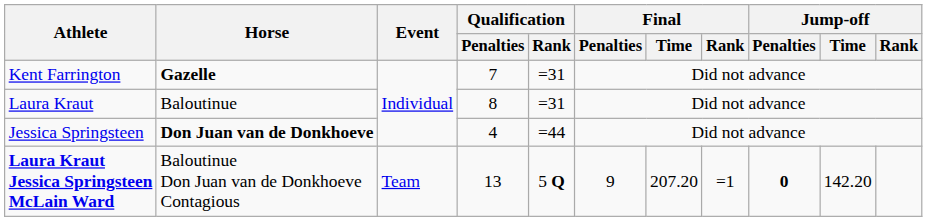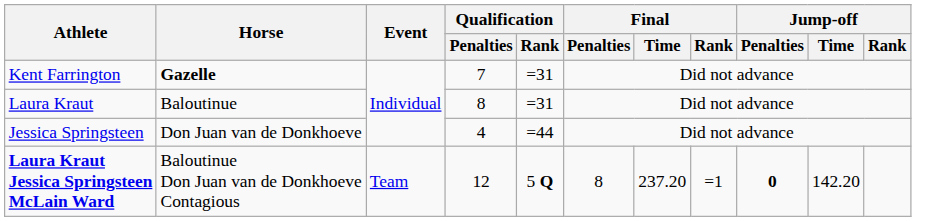 <table class=wikitable style=font-size:90%;text-align:center>
 <tr>
 <th rowspan=2>Athlete</th>
 <th rowspan=2>Horse</th>
 <th rowspan=2>Event</th>
 <th colspan=2>Qualification</th>
 <th colspan=3>Final</th>
 <th colspan=3>Jump-off</th>
 </tr>
 <tr style=font-size:95%>
 <th>Penalties</th>
 <th>Rank</th>
 <th>Penalties</th>
 <th>Time</th>
 <th>Rank</th>
 <th>Penalties</th>
 <th>Time</th>
 <th>Rank</th>
 </tr>
 <tr>
 <td align=left><a href='#'>Kent Farrington</a></td>
 <td align=left><strong>Gazelle</strong></td>
 <td align=left rowspan=3><a href='#'>Individual</a></td>
 <td>7</td>
 <td>=31</td>
 <td colspan=6>Did not advance</td>
 </tr>
 <tr>
 <td align=left><a href='#'>Laura Kraut</a></td>
 <td align=left>Baloutinue</td>
 <td>8</td>
 <td>=31</td>
 <td colspan=6>Did not advance</td>
 </tr>
 <tr>
 <td align=left><a href='#'>Jessica Springsteen</a></td>
-<td align=left><strong>Don Juan van de Donkhoeve</strong></td>
+<td align=left>Don Juan van de Donkhoeve</td>
 <td>4</td>
 <td>=44</td>
 <td colspan=6>Did not advance</td>
 </tr>
 <tr>
 <td align=left><strong><a href='#'>Laura Kraut</a><br><a href='#'>Jessica Springsteen</a><br><a href='#'>McLain Ward</a></strong></td>
 <td align=left>Baloutinue<br>Don Juan van de Donkhoeve<br>Contagious</td>
 <td align=left><a href='#'>Team</a></td>
-<td>13</td>
+<td>12</td>
 <td>5 <strong>Q</strong></td>
-<td>9</td>
-<td>207.20</td>
+<td>8</td>
+<td>237.20</td>
 <td>=1</td>
 <td><strong>0</strong></td>
 <td>142.20</td>
 <td></td>
 </tr>
 </table>
